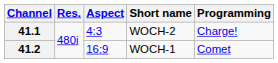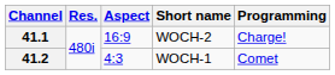 <table class="wikitable">
 <tr>
 <th scope = "col"><a href='#'>Channel</a></th>
 <th scope = "col"><a href='#'>Res.</a></th>
 <th scope = "col"><a href='#'>Aspect</a></th>
 <th scope = "col">Short name</th>
 <th scope = "col">Programming</th>
 </tr>
 <tr>
 <th scope = "row">41.1</th>
 <td rowspan="2"><a href='#'>480i</a></td>
-<td><a href='#'>4:3</a></td>
+<td><a href='#'>16:9</a></td>
 <td>WOCH-2</td>
 <td><a href='#'>Charge!</a></td>
 </tr>
 <tr>
 <th scope = "row">41.2</th>
-<td><a href='#'>16:9</a></td>
+<td><a href='#'>4:3</a></td>
 <td>WOCH-1</td>
 <td><a href='#'>Comet</a></td>
 </tr>
 </table>
